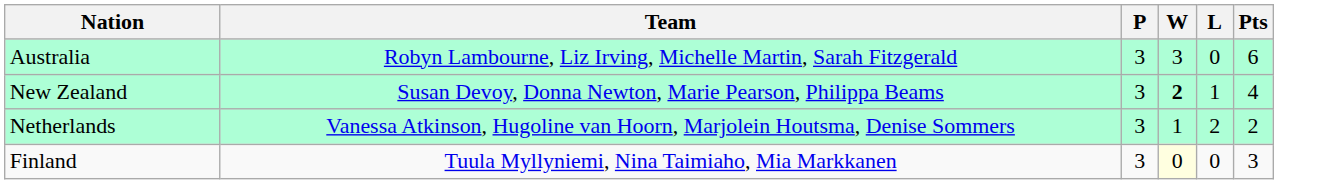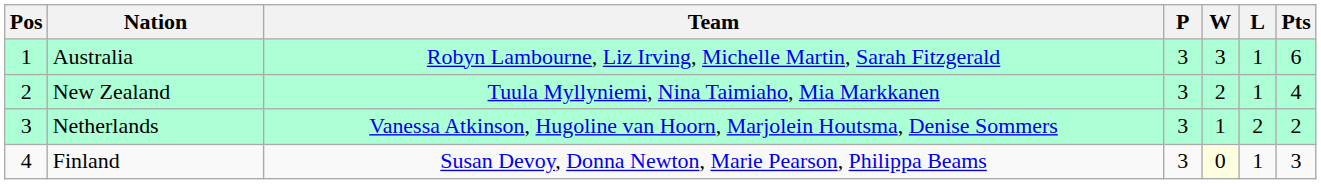 <table class="wikitable" style="font-size: 100%">
 <tr>
+<th width=20>Pos</th>
 <th width=150>Nation</th>
 <th width=650>Team</th>
 <th width=20>P</th>
 <th width=20>W</th>
 <th width=20>L</th>
 <th width=20>Pts</th>
 </tr>
 <tr align=center style="background: #ADFFD6;">
+<td>1</td>
 <td align="left"> Australia</td>
 <td><a href='#'>Robyn Lambourne</a>, <a href='#'>Liz Irving</a>, <a href='#'>Michelle Martin</a>, <a href='#'>Sarah Fitzgerald</a></td>
 <td>3</td>
 <td>3</td>
-<td>0</td>
+<td>1</td>
 <td>6</td>
 </tr>
 <tr align=center style="background: #ADFFD6;">
+<td>2</td>
 <td align="left"> New Zealand</td>
-<td><a href='#'>Susan Devoy</a>, <a href='#'>Donna Newton</a>, <a href='#'>Marie Pearson</a>, <a href='#'>Philippa Beams</a></td>
+<td><a href='#'>Tuula Myllyniemi</a>, <a href='#'>Nina Taimiaho</a>, <a href='#'>Mia Markkanen</a></td>
 <td>3</td>
-<td><strong>2</strong></td>
+<td>2</td>
 <td>1</td>
 <td>4</td>
 </tr>
 <tr align=center style="background: #ADFFD6;">
+<td>3</td>
 <td align="left"> Netherlands</td>
 <td><a href='#'>Vanessa Atkinson</a>, <a href='#'>Hugoline van Hoorn</a>, <a href='#'>Marjolein Houtsma</a>, <a href='#'>Denise Sommers</a></td>
 <td>3</td>
 <td>1</td>
 <td>2</td>
 <td>2</td>
 </tr>
 <tr align=center>
+<td>4</td>
 <td align="left"> Finland</td>
-<td><a href='#'>Tuula Myllyniemi</a>, <a href='#'>Nina Taimiaho</a>, <a href='#'>Mia Markkanen</a></td>
+<td><a href='#'>Susan Devoy</a>, <a href='#'>Donna Newton</a>, <a href='#'>Marie Pearson</a>, <a href='#'>Philippa Beams</a></td>
 <td>3</td>
 <td style="background: lightyellow;">0</td>
-<td>0</td>
+<td>1</td>
 <td>3</td>
 </tr>
 </table>
